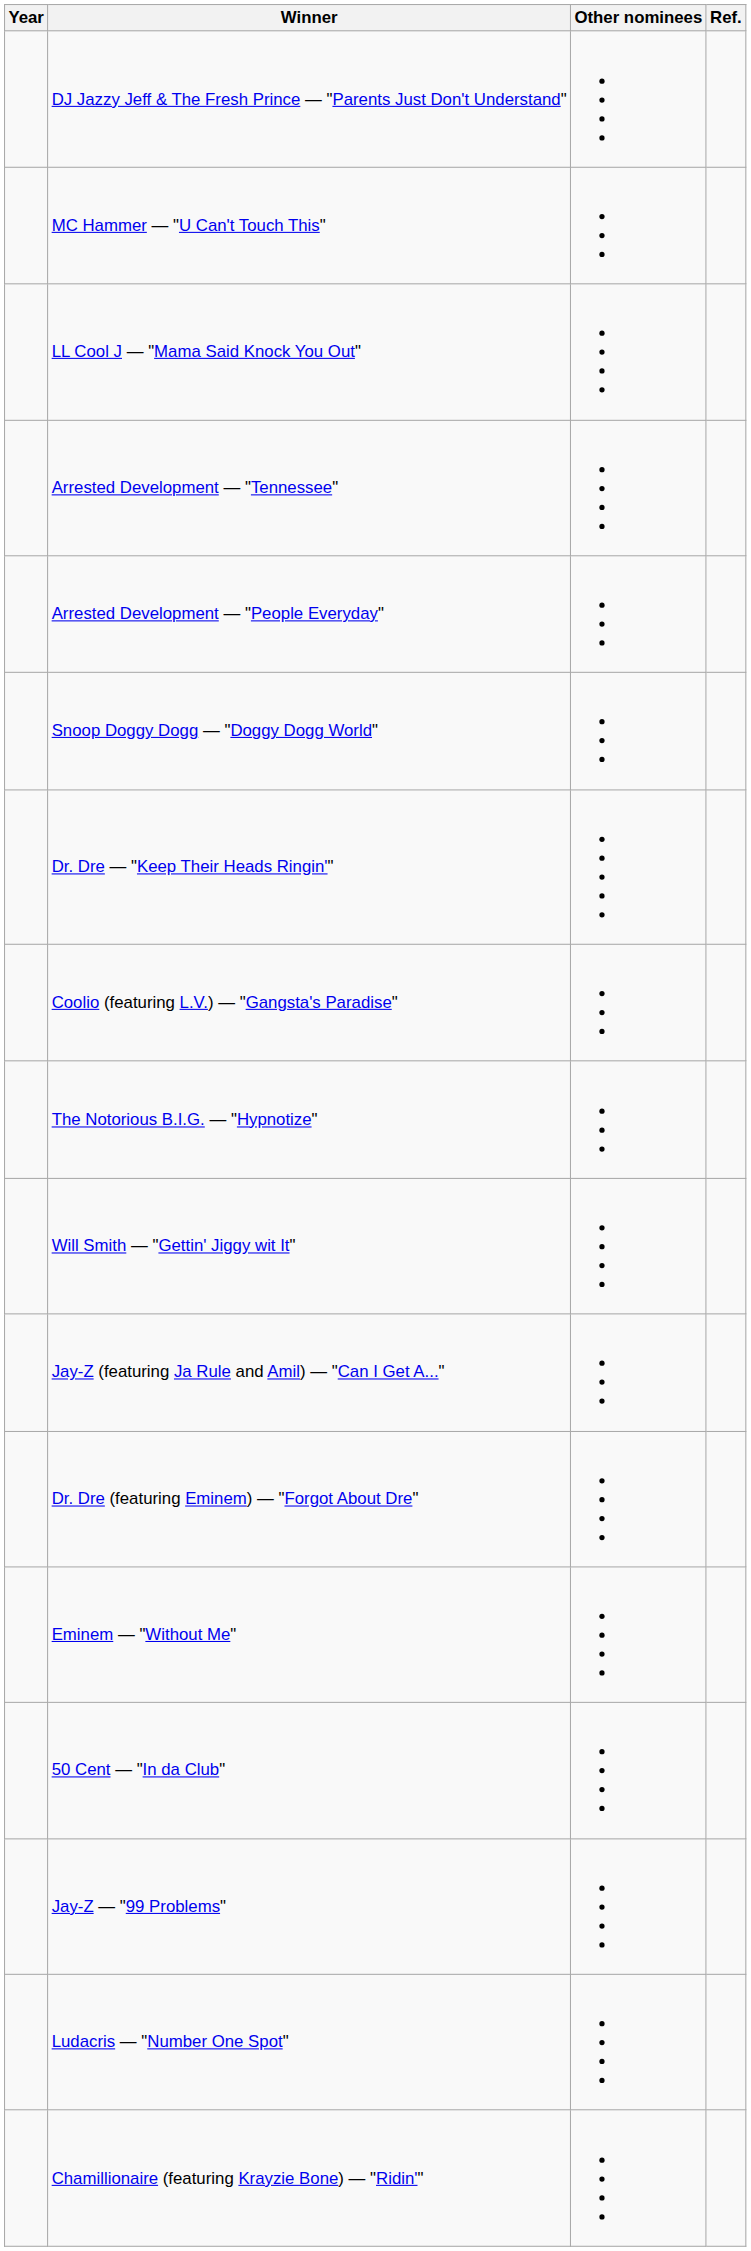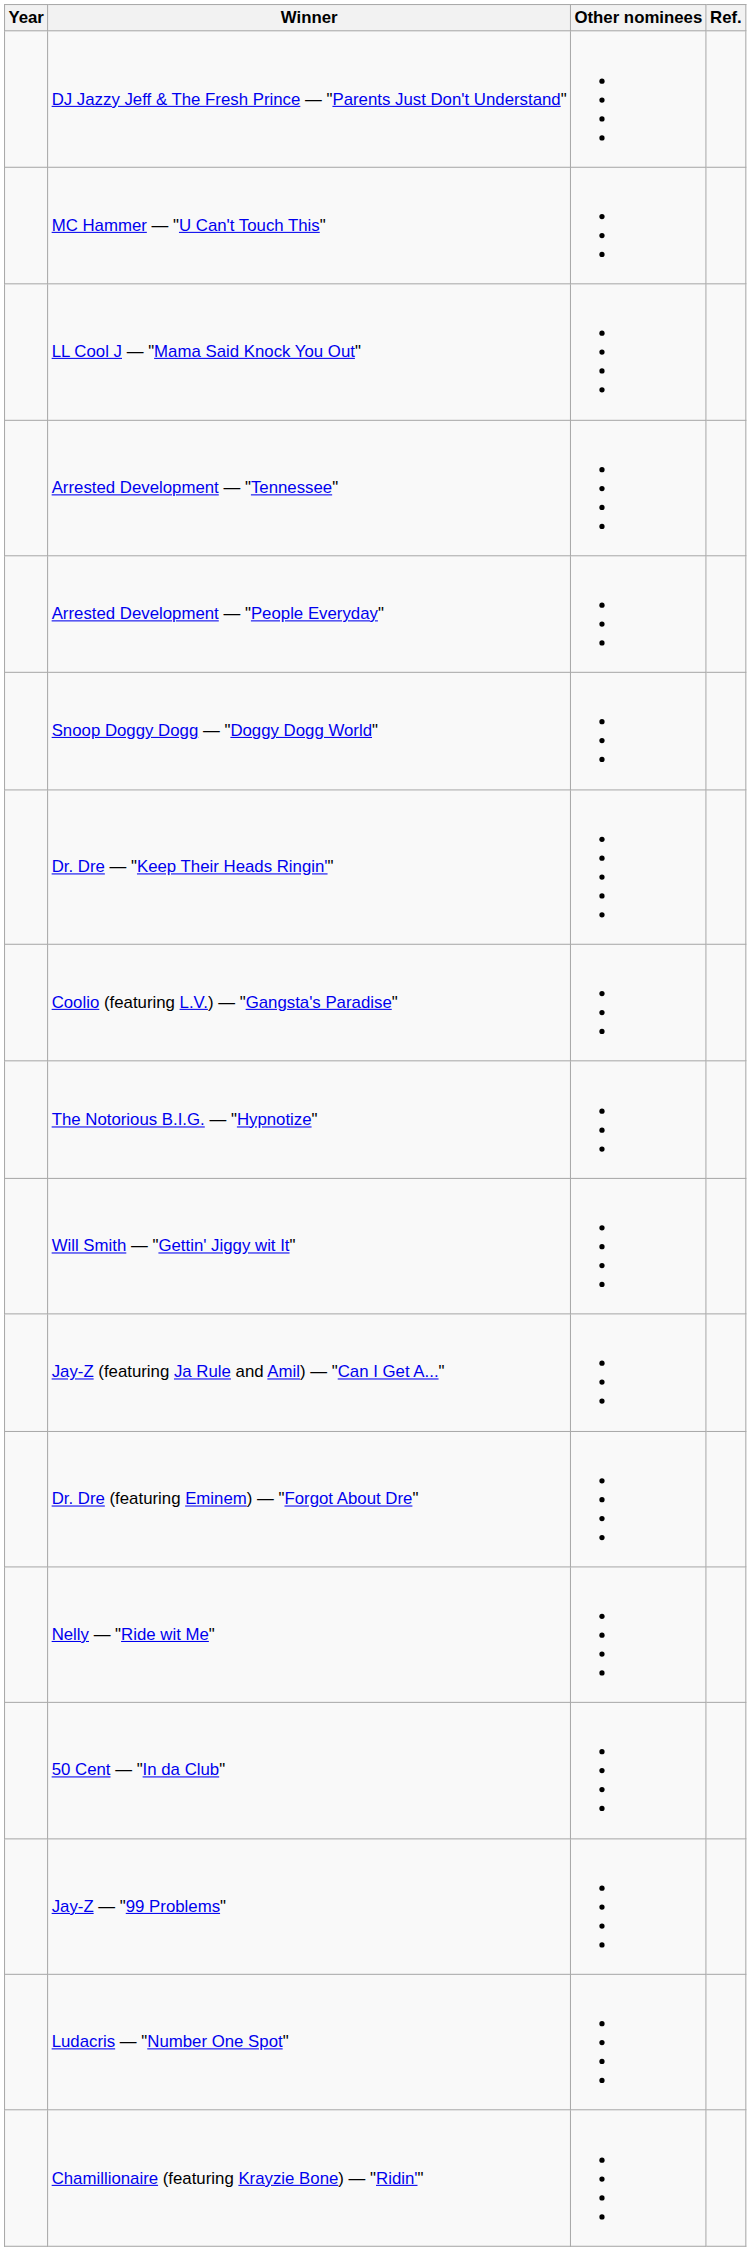 <table class="wikitable">
 <tr>
 <th>Year</th>
 <th>Winner</th>
 <th>Other nominees</th>
 <th>Ref.</th>
 </tr>
 <tr>
 <td></td>
 <td><a href='#'>DJ Jazzy Jeff & The Fresh Prince</a> — "<a href='#'>Parents Just Don't Understand</a>"</td>
 <td><br><ul><li></li><li></li><li></li><li></li></ul></td>
 <td style="text-align:center;"></td>
 </tr>
 <tr>
 <td></td>
 <td><a href='#'>MC Hammer</a> — "<a href='#'>U Can't Touch This</a>"</td>
 <td><br><ul><li></li><li></li><li></li></ul></td>
 <td style="text-align:center;"></td>
 </tr>
 <tr>
 <td></td>
 <td><a href='#'>LL Cool J</a> — "<a href='#'>Mama Said Knock You Out</a>"</td>
 <td><br><ul><li></li><li></li><li></li><li></li></ul></td>
 <td style="text-align:center;"></td>
 </tr>
 <tr>
 <td></td>
 <td><a href='#'>Arrested Development</a> — "<a href='#'>Tennessee</a>"</td>
 <td><br><ul><li></li><li></li><li></li><li></li></ul></td>
 <td style="text-align:center;"></td>
 </tr>
 <tr>
 <td></td>
 <td><a href='#'>Arrested Development</a> — "<a href='#'>People Everyday</a>"</td>
 <td><br><ul><li></li><li></li><li></li></ul></td>
 <td style="text-align:center;"></td>
 </tr>
 <tr>
 <td></td>
 <td><a href='#'>Snoop Doggy Dogg</a> — "<a href='#'>Doggy Dogg World</a>"</td>
 <td><br><ul><li></li><li></li><li></li></ul></td>
 <td style="text-align:center;"></td>
 </tr>
 <tr>
 <td></td>
 <td><a href='#'>Dr. Dre</a> — "<a href='#'>Keep Their Heads Ringin'</a>"</td>
 <td><br><ul><li></li><li></li><li></li><li></li><li></li></ul></td>
 <td style="text-align:center;"></td>
 </tr>
 <tr>
 <td></td>
 <td><a href='#'>Coolio</a> (featuring <a href='#'>L.V.</a>) — "<a href='#'>Gangsta's Paradise</a>"</td>
 <td><br><ul><li></li><li></li><li></li></ul></td>
 <td style="text-align:center;"></td>
 </tr>
 <tr>
 <td></td>
 <td><a href='#'>The Notorious B.I.G.</a> — "<a href='#'>Hypnotize</a>"</td>
 <td><br><ul><li></li><li></li><li></li></ul></td>
 <td style="text-align:center;"></td>
 </tr>
 <tr>
 <td></td>
 <td><a href='#'>Will Smith</a> — "<a href='#'>Gettin' Jiggy wit It</a>"</td>
 <td><br><ul><li></li><li></li><li></li><li></li></ul></td>
 <td style="text-align:center;"></td>
 </tr>
 <tr>
 <td></td>
 <td><a href='#'>Jay-Z</a> (featuring <a href='#'>Ja Rule</a> and <a href='#'>Amil</a>) — "<a href='#'>Can I Get A...</a>"</td>
 <td><br><ul><li></li><li></li><li></li></ul></td>
 <td style="text-align:center;"></td>
 </tr>
 <tr>
 <td></td>
 <td><a href='#'>Dr. Dre</a> (featuring <a href='#'>Eminem</a>) — "<a href='#'>Forgot About Dre</a>"</td>
 <td><br><ul><li></li><li></li><li></li><li></li></ul></td>
 <td style="text-align:center;"></td>
 </tr>
 <tr>
 <td></td>
-<td><a href='#'>Eminem</a> — "<a href='#'>Without Me</a>"</td>
+<td><a href='#'>Nelly</a> — "<a href='#'>Ride wit Me</a>"</td>
 <td><br><ul><li></li><li></li><li></li><li></li></ul></td>
 <td style="text-align:center;"></td>
 </tr>
 <tr>
 <td></td>
 <td><a href='#'>50 Cent</a> — "<a href='#'>In da Club</a>"</td>
 <td><br><ul><li></li><li></li><li></li><li></li></ul></td>
 <td style="text-align:center;"></td>
 </tr>
 <tr>
 <td></td>
 <td><a href='#'>Jay-Z</a> — "<a href='#'>99 Problems</a>"</td>
 <td><br><ul><li></li><li></li><li></li><li></li></ul></td>
 <td style="text-align:center;"></td>
 </tr>
 <tr>
 <td></td>
 <td><a href='#'>Ludacris</a> — "<a href='#'>Number One Spot</a>"</td>
 <td><br><ul><li></li><li></li><li></li><li></li></ul></td>
 <td style="text-align:center;"></td>
 </tr>
 <tr>
 <td></td>
 <td><a href='#'>Chamillionaire</a> (featuring <a href='#'>Krayzie Bone</a>) — "<a href='#'>Ridin'</a>"</td>
 <td><br><ul><li></li><li></li><li></li><li></li></ul></td>
 <td style="text-align:center;"></td>
 </tr>
 </table>
